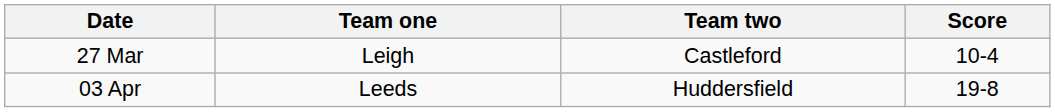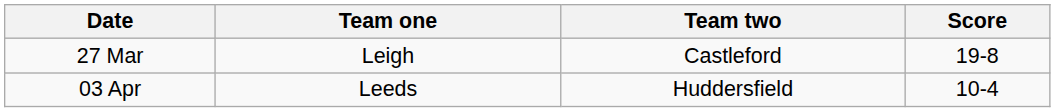 <table class="wikitable" style="text-align: center">
 <tr>
 <th width=150>Date</th>
 <th width=250>Team one</th>
 <th width=250>Team two</th>
 <th width=100>Score</th>
 </tr>
 <tr>
 <td>27 Mar</td>
 <td>Leigh</td>
 <td>Castleford</td>
-<td>10-4</td>
+<td>19-8</td>
 </tr>
 <tr>
 <td>03 Apr</td>
 <td>Leeds</td>
 <td>Huddersfield</td>
-<td>19-8</td>
+<td>10-4</td>
 </tr>
 </table>
